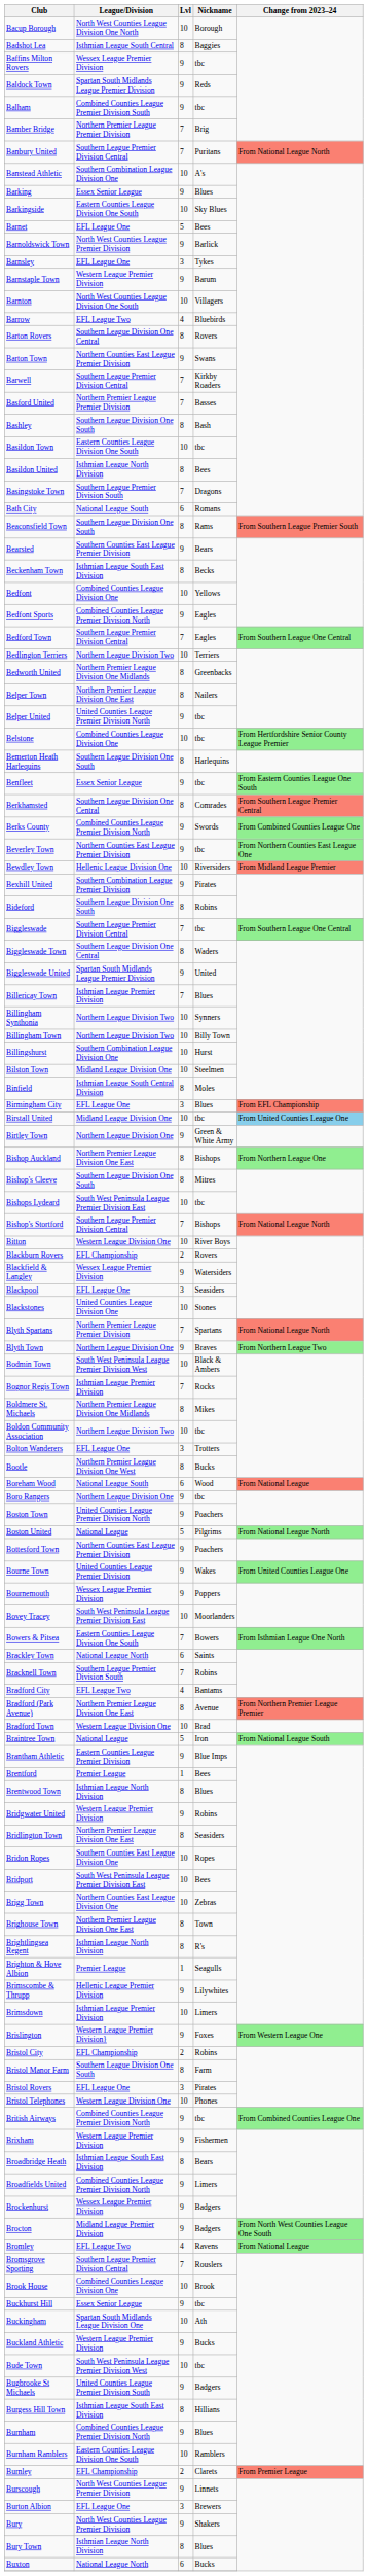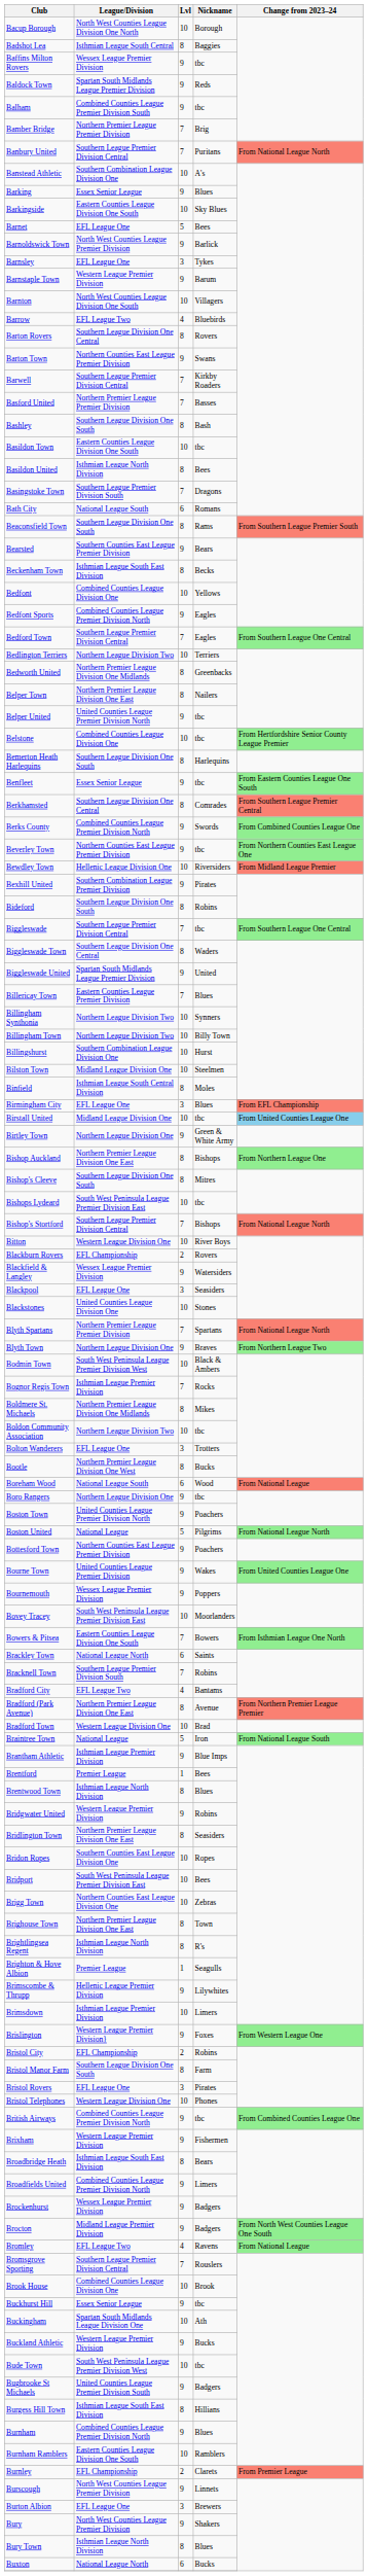 <table class="wikitable sortable" width=100% style="font-size:85%">
 <tr>
 <th width=20%>Club</th>
 <th width=30%>League/Division</th>
 <th width=3%>Lvl</th>
 <th width=10%>Nickname</th>
 <th width=37%>Change from 2023–24</th>
 </tr>
 <tr>
 <td><a href='#'>Bacup Borough</a></td>
 <td><a href='#'>North West Counties League Division One North</a></td>
 <td>10</td>
 <td>Borough</td>
 </tr>
 <tr>
 <td><a href='#'>Badshot Lea</a></td>
 <td><a href='#'>Isthmian League South Central</a></td>
 <td>8</td>
 <td>Baggies</td>
 </tr>
 <tr>
 <td><a href='#'>Baffins Milton Rovers</a></td>
 <td><a href='#'>Wessex League Premier Division</a></td>
 <td>9</td>
 <td>tbc</td>
 </tr>
 <tr>
 <td><a href='#'>Baldock Town</a></td>
 <td><a href='#'>Spartan South Midlands League Premier Division</a></td>
 <td>9</td>
 <td>Reds</td>
 </tr>
 <tr>
 <td><a href='#'>Balham</a></td>
 <td><a href='#'>Combined Counties League Premier Division South</a></td>
 <td>9</td>
 <td>tbc</td>
 </tr>
 <tr>
 <td><a href='#'>Bamber Bridge</a></td>
 <td><a href='#'>Northern Premier League Premier Division</a></td>
 <td>7</td>
 <td>Brig</td>
 </tr>
 <tr>
 <td><a href='#'>Banbury United</a></td>
 <td><a href='#'>Southern League Premier Division Central</a></td>
 <td>7</td>
 <td>Puritans</td>
 <td style="background:salmon">From National League North</td>
 </tr>
 <tr>
 <td><a href='#'>Banstead Athletic</a></td>
 <td><a href='#'>Southern Combination League Division One</a></td>
 <td>10</td>
 <td>A's</td>
 </tr>
 <tr>
 <td><a href='#'>Barking</a></td>
 <td><a href='#'>Essex Senior League</a></td>
 <td>9</td>
 <td>Blues</td>
 </tr>
 <tr>
 <td><a href='#'>Barkingside</a></td>
 <td><a href='#'>Eastern Counties League Division One South</a></td>
 <td>10</td>
 <td>Sky Blues</td>
 </tr>
 <tr>
 <td><a href='#'>Barnet</a></td>
 <td><a href='#'>EFL League One</a></td>
 <td>5</td>
 <td>Bees</td>
 </tr>
 <tr>
 <td><a href='#'>Barnoldswick Town</a></td>
 <td><a href='#'>North West Counties League Premier Division</a></td>
 <td>9</td>
 <td>Barlick</td>
 </tr>
 <tr>
 <td><a href='#'>Barnsley</a></td>
 <td><a href='#'>EFL League One</a></td>
 <td>3</td>
 <td>Tykes</td>
 </tr>
 <tr>
 <td><a href='#'>Barnstaple Town</a></td>
 <td><a href='#'>Western League Premier Division</a></td>
 <td>9</td>
 <td>Barum</td>
 </tr>
 <tr>
 <td><a href='#'>Barnton</a></td>
 <td><a href='#'>North West Counties League Division One South</a></td>
 <td>10</td>
 <td>Villagers</td>
 </tr>
 <tr>
 <td><a href='#'>Barrow</a></td>
 <td><a href='#'>EFL League Two</a></td>
 <td>4</td>
 <td>Bluebirds</td>
 </tr>
 <tr>
 <td><a href='#'>Barton Rovers</a></td>
 <td><a href='#'>Southern League Division One Central</a></td>
 <td>8</td>
 <td>Rovers</td>
 </tr>
 <tr>
 <td><a href='#'>Barton Town</a></td>
 <td><a href='#'>Northern Counties East League Premier Division</a></td>
 <td>9</td>
 <td>Swans</td>
 </tr>
 <tr>
 <td><a href='#'>Barwell</a></td>
 <td><a href='#'>Southern League Premier Division Central</a></td>
 <td>7</td>
 <td>Kirkby Roaders</td>
 </tr>
 <tr>
 <td><a href='#'>Basford United</a></td>
 <td><a href='#'>Northern Premier League Premier Division</a></td>
 <td>7</td>
 <td>Basses</td>
 </tr>
 <tr>
 <td><a href='#'>Bashley</a></td>
 <td><a href='#'>Southern League Division One South</a></td>
 <td>8</td>
 <td>Bash</td>
 </tr>
 <tr>
 <td><a href='#'>Basildon Town</a></td>
 <td><a href='#'>Eastern Counties League Division One South</a></td>
 <td>10</td>
 <td>tbc</td>
 </tr>
 <tr>
 <td><a href='#'>Basildon United</a></td>
 <td><a href='#'>Isthmian League North Division</a></td>
 <td>8</td>
 <td>Bees</td>
 </tr>
 <tr>
 <td><a href='#'>Basingstoke Town</a></td>
 <td><a href='#'>Southern League Premier Division South</a></td>
 <td>7</td>
 <td>Dragons</td>
 </tr>
 <tr>
 <td><a href='#'>Bath City</a></td>
 <td><a href='#'>National League South</a></td>
 <td>6</td>
 <td>Romans</td>
 </tr>
 <tr>
 <td><a href='#'>Beaconsfield Town</a></td>
 <td><a href='#'>Southern League Division One South</a></td>
 <td>8</td>
 <td>Rams</td>
 <td style="background:salmon">From Southern League Premier South</td>
 </tr>
 <tr>
 <td><a href='#'>Bearsted</a></td>
 <td><a href='#'>Southern Counties East League Premier Division</a></td>
 <td>9</td>
 <td>Bears</td>
 </tr>
 <tr>
 <td><a href='#'>Beckenham Town</a></td>
 <td><a href='#'>Isthmian League South East Division</a></td>
 <td>8</td>
 <td>Becks</td>
 </tr>
 <tr>
 <td><a href='#'>Bedfont</a></td>
 <td><a href='#'>Combined Counties League Division One</a></td>
 <td>10</td>
 <td>Yellows</td>
 </tr>
 <tr>
 <td><a href='#'>Bedfont Sports</a></td>
 <td><a href='#'>Combined Counties League Premier Division North</a></td>
 <td>9</td>
 <td>Eagles</td>
 </tr>
 <tr>
 <td><a href='#'>Bedford Town</a></td>
 <td><a href='#'>Southern League Premier Division Central</a></td>
 <td>7</td>
 <td>Eagles</td>
 <td style="background:lightgreen">From Southern League One Central</td>
 </tr>
 <tr>
 <td><a href='#'>Bedlington Terriers</a></td>
 <td><a href='#'>Northern League Division Two</a></td>
 <td>10</td>
 <td>Terriers</td>
 </tr>
 <tr>
 <td><a href='#'>Bedworth United</a></td>
 <td><a href='#'>Northern Premier League Division One Midlands</a></td>
 <td>8</td>
 <td>Greenbacks</td>
 </tr>
 <tr>
 <td><a href='#'>Belper Town</a></td>
 <td><a href='#'>Northern Premier League Division One East</a></td>
 <td>8</td>
 <td>Nailers</td>
 </tr>
 <tr>
 <td><a href='#'>Belper United</a></td>
 <td><a href='#'>United Counties League Premier Division North</a></td>
 <td>9</td>
 <td>tbc</td>
 </tr>
 <tr>
 <td><a href='#'>Belstone</a></td>
 <td><a href='#'>Combined Counties League Division One</a></td>
 <td>10</td>
 <td>tbc</td>
 <td style="background:lightgreen">From Hertfordshire Senior County League Premier</td>
 </tr>
 <tr>
 <td><a href='#'>Bemerton Heath Harlequins</a></td>
 <td><a href='#'>Southern League Division One South</a></td>
 <td>8</td>
 <td>Harlequins</td>
 </tr>
 <tr>
 <td><a href='#'>Benfleet</a></td>
 <td><a href='#'>Essex Senior League</a></td>
 <td>9</td>
 <td>tbc</td>
 <td style="background:lightgreen">From Eastern Counties League One South</td>
 </tr>
 <tr>
 <td><a href='#'>Berkhamsted</a></td>
 <td><a href='#'>Southern League Division One Central</a></td>
 <td>8</td>
 <td>Comrades</td>
 <td style="background:salmon">From Southern League Premier Central</td>
 </tr>
 <tr>
 <td><a href='#'>Berks County</a></td>
 <td><a href='#'>Combined Counties League Premier Division North</a></td>
 <td>9</td>
 <td>Swords</td>
 <td style="background:lightgreen">From Combined Counties League One</td>
 </tr>
 <tr>
 <td><a href='#'>Beverley Town</a></td>
 <td><a href='#'>Northern Counties East League Premier Division</a></td>
 <td>9</td>
 <td>tbc</td>
 <td style="background:lightgreen">From Northern Counties East League One</td>
 </tr>
 <tr>
 <td><a href='#'>Bewdley Town</a></td>
 <td><a href='#'>Hellenic League Division One</a></td>
 <td>10</td>
 <td>Riversiders</td>
 <td style="background:salmon">From Midland League Premier</td>
 </tr>
 <tr>
 <td><a href='#'>Bexhill United</a></td>
 <td><a href='#'>Southern Combination League Premier Division</a></td>
 <td>9</td>
 <td>Pirates</td>
 </tr>
 <tr>
 <td><a href='#'>Bideford</a></td>
 <td><a href='#'>Southern League Division One South</a></td>
 <td>8</td>
 <td>Robins</td>
 </tr>
 <tr>
 <td><a href='#'>Biggleswade</a></td>
 <td><a href='#'>Southern League Premier Division Central</a></td>
 <td>7</td>
 <td>tbc</td>
 <td style="background:lightgreen">From Southern League One Central</td>
 </tr>
 <tr>
 <td><a href='#'>Biggleswade Town</a></td>
 <td><a href='#'>Southern League Division One Central</a></td>
 <td>8</td>
 <td>Waders</td>
 </tr>
 <tr>
 <td><a href='#'>Biggleswade United</a></td>
 <td><a href='#'>Spartan South Midlands League Premier Division</a></td>
 <td>9</td>
 <td>United</td>
 </tr>
 <tr>
 <td><a href='#'>Billericay Town</a></td>
-<td><a href='#'>Isthmian League Premier Division</a></td>
+<td><a href='#'>Eastern Counties League Premier Division</a></td>
 <td>7</td>
 <td>Blues</td>
 </tr>
 <tr>
 <td><a href='#'>Billingham Synthonia</a></td>
 <td><a href='#'>Northern League Division Two</a></td>
 <td>10</td>
 <td>Synners</td>
 </tr>
 <tr>
 <td><a href='#'>Billingham Town</a></td>
 <td><a href='#'>Northern League Division Two</a></td>
 <td>10</td>
 <td>Billy Town</td>
 </tr>
 <tr>
 <td><a href='#'>Billingshurst</a></td>
 <td><a href='#'>Southern Combination League Division One</a></td>
 <td>10</td>
 <td>Hurst</td>
 </tr>
 <tr>
 <td><a href='#'>Bilston Town</a></td>
 <td><a href='#'>Midland League Division One</a></td>
 <td>10</td>
 <td>Steelmen</td>
 </tr>
 <tr>
 <td><a href='#'>Binfield</a></td>
 <td><a href='#'>Isthmian League South Central Division</a></td>
 <td>8</td>
 <td>Moles</td>
 </tr>
 <tr>
 <td><a href='#'>Birmingham City</a></td>
 <td><a href='#'>EFL League One</a></td>
 <td>3</td>
 <td>Blues</td>
 <td style="background:salmon">From EFL Championship</td>
 </tr>
 <tr>
 <td><a href='#'>Birstall United</a></td>
 <td><a href='#'>Midland League Division One</a></td>
 <td>10</td>
 <td>tbc</td>
 <td style="background:skyblue">From United Counties League One</td>
 </tr>
 <tr>
 <td><a href='#'>Birtley Town</a></td>
 <td><a href='#'>Northern League Division One</a></td>
 <td>9</td>
 <td>Green & White Army</td>
 </tr>
 <tr>
 <td><a href='#'>Bishop Auckland</a></td>
 <td><a href='#'>Northern Premier League Division One East</a></td>
 <td>8</td>
 <td>Bishops</td>
 <td style="background:lightgreen">From Northern League One</td>
 </tr>
 <tr>
 <td><a href='#'>Bishop's Cleeve</a></td>
 <td><a href='#'>Southern League Division One South</a></td>
 <td>8</td>
 <td>Mitres</td>
 </tr>
 <tr>
 <td><a href='#'>Bishops Lydeard</a></td>
 <td><a href='#'>South West Peninsula League Premier Division East</a></td>
 <td>10</td>
 <td>tbc</td>
 </tr>
 <tr>
 <td><a href='#'>Bishop's Stortford</a></td>
 <td><a href='#'>Southern League Premier Division Central</a></td>
 <td>7</td>
 <td>Bishops</td>
 <td style="background:salmon">From National League North</td>
 </tr>
 <tr>
 <td><a href='#'>Bitton</a></td>
 <td><a href='#'>Western League Division One</a></td>
 <td>10</td>
 <td>River Boys</td>
 </tr>
 <tr>
 <td><a href='#'>Blackburn Rovers</a></td>
 <td><a href='#'>EFL Championship</a></td>
 <td>2</td>
 <td>Rovers</td>
 </tr>
 <tr>
 <td><a href='#'>Blackfield & Langley</a></td>
 <td><a href='#'>Wessex League Premier Division</a></td>
 <td>9</td>
 <td>Watersiders</td>
 </tr>
 <tr>
 <td><a href='#'>Blackpool</a></td>
 <td><a href='#'>EFL League One</a></td>
 <td>3</td>
 <td>Seasiders</td>
 </tr>
 <tr>
 <td><a href='#'>Blackstones</a></td>
 <td><a href='#'>United Counties League Division One</a></td>
 <td>10</td>
 <td>Stones</td>
 </tr>
 <tr>
 <td><a href='#'>Blyth Spartans</a></td>
 <td><a href='#'>Northern Premier League Premier Division</a></td>
 <td>7</td>
 <td>Spartans</td>
 <td style="background:salmon">From National League North</td>
 </tr>
 <tr>
 <td><a href='#'>Blyth Town</a></td>
 <td><a href='#'>Northern League Division One</a></td>
 <td>9</td>
 <td>Braves</td>
 <td style="background:lightgreen">From Northern League Two</td>
 </tr>
 <tr>
 <td><a href='#'>Bodmin Town</a></td>
 <td><a href='#'>South West Peninsula League Premier Division West</a></td>
 <td>10</td>
 <td>Black & Ambers</td>
 </tr>
 <tr>
 <td><a href='#'>Bognor Regis Town</a></td>
 <td><a href='#'>Isthmian League Premier Division</a></td>
 <td>7</td>
 <td>Rocks</td>
 </tr>
 <tr>
 <td><a href='#'>Boldmere St. Michaels</a></td>
 <td><a href='#'>Northern Premier League Division One Midlands</a></td>
 <td>8</td>
 <td>Mikes</td>
 </tr>
 <tr>
 <td><a href='#'>Boldon Community Association</a></td>
 <td><a href='#'>Northern League Division Two</a></td>
 <td>10</td>
 <td>tbc</td>
 </tr>
 <tr>
 <td><a href='#'>Bolton Wanderers</a></td>
 <td><a href='#'>EFL League One</a></td>
 <td>3</td>
 <td>Trotters</td>
 </tr>
 <tr>
 <td><a href='#'>Bootle</a></td>
 <td><a href='#'>Northern Premier League Division One West</a></td>
 <td>8</td>
 <td>Bucks</td>
 </tr>
 <tr>
 <td><a href='#'>Boreham Wood</a></td>
 <td><a href='#'>National League South</a></td>
 <td>6</td>
 <td>Wood</td>
 <td style="background:salmon">From National League</td>
 </tr>
 <tr>
 <td><a href='#'>Boro Rangers</a></td>
 <td><a href='#'>Northern League Division One</a></td>
 <td>9</td>
 <td>tbc</td>
 </tr>
 <tr>
 <td><a href='#'>Boston Town</a></td>
 <td><a href='#'>United Counties League Premier Division North</a></td>
 <td>9</td>
 <td>Poachers</td>
 </tr>
 <tr>
 <td><a href='#'>Boston United</a></td>
 <td><a href='#'>National League</a></td>
 <td>5</td>
 <td>Pilgrims</td>
 <td style="background:lightgreen">From National League North</td>
 </tr>
 <tr>
 <td><a href='#'>Bottesford Town</a></td>
 <td><a href='#'>Northern Counties East League Premier Division</a></td>
 <td>9</td>
 <td>Poachers</td>
 </tr>
 <tr>
 <td><a href='#'>Bourne Town</a></td>
 <td><a href='#'>United Counties League Premier Division</a></td>
 <td>9</td>
 <td>Wakes</td>
 <td style="background:lightgreen">From United Counties League One</td>
 </tr>
 <tr>
 <td><a href='#'>Bournemouth</a></td>
 <td><a href='#'>Wessex League Premier Division</a></td>
 <td>9</td>
 <td>Poppers</td>
 </tr>
 <tr>
 <td><a href='#'>Bovey Tracey</a></td>
 <td><a href='#'>South West Peninsula League Premier Division East</a></td>
 <td>10</td>
 <td>Moorlanders</td>
 </tr>
 <tr>
 <td><a href='#'>Bowers & Pitsea</a></td>
 <td><a href='#'>Eastern Counties League Division One South</a></td>
 <td>7</td>
 <td>Bowers</td>
 <td style="background:lightgreen">From Isthmian League One North</td>
 </tr>
 <tr>
 <td><a href='#'>Brackley Town</a></td>
 <td><a href='#'>National League North</a></td>
 <td>6</td>
 <td>Saints</td>
 </tr>
 <tr>
 <td><a href='#'>Bracknell Town</a></td>
 <td><a href='#'>Southern League Premier Division South</a></td>
 <td>7</td>
 <td>Robins</td>
 </tr>
 <tr>
 <td><a href='#'>Bradford City</a></td>
 <td><a href='#'>EFL League Two</a></td>
 <td>4</td>
 <td>Bantams</td>
 </tr>
 <tr>
 <td><a href='#'>Bradford (Park Avenue)</a></td>
 <td><a href='#'>Northern Premier League Division One East</a></td>
 <td>8</td>
 <td>Avenue</td>
 <td style="background:salmon">From Northern Premier League Premier</td>
 </tr>
 <tr>
 <td><a href='#'>Bradford Town</a></td>
 <td><a href='#'>Western League Division One</a></td>
 <td>10</td>
 <td>Brad</td>
 </tr>
 <tr>
 <td><a href='#'>Braintree Town</a></td>
 <td><a href='#'>National League</a></td>
 <td>5</td>
 <td>Iron</td>
 <td style="background:lightgreen">From National League South</td>
 </tr>
 <tr>
 <td><a href='#'>Brantham Athletic</a></td>
-<td><a href='#'>Eastern Counties League Premier Division</a></td>
+<td><a href='#'>Isthmian League Premier Division</a></td>
 <td>9</td>
 <td>Blue Imps</td>
 </tr>
 <tr>
 <td><a href='#'>Brentford</a></td>
 <td><a href='#'>Premier League</a></td>
 <td>1</td>
 <td>Bees</td>
 </tr>
 <tr>
 <td><a href='#'>Brentwood Town</a></td>
 <td><a href='#'>Isthmian League North Division</a></td>
 <td>8</td>
 <td>Blues</td>
 </tr>
 <tr>
 <td><a href='#'>Bridgwater United</a></td>
 <td><a href='#'>Western League Premier Division</a></td>
 <td>9</td>
 <td>Robins</td>
 </tr>
 <tr>
 <td><a href='#'>Bridlington Town</a></td>
 <td><a href='#'>Northern Premier League Division One East</a></td>
 <td>8</td>
 <td>Seasiders</td>
 </tr>
 <tr>
 <td><a href='#'>Bridon Ropes</a></td>
 <td><a href='#'>Southern Counties East League Division One</a></td>
 <td>10</td>
 <td>Ropes</td>
 </tr>
 <tr>
 <td><a href='#'>Bridport</a></td>
 <td><a href='#'>South West Peninsula League Premier Division East</a></td>
 <td>10</td>
 <td>Bees</td>
 </tr>
 <tr>
 <td><a href='#'>Brigg Town</a></td>
 <td><a href='#'>Northern Counties East League Division One</a></td>
 <td>10</td>
 <td>Zebras</td>
 </tr>
 <tr>
 <td><a href='#'>Brighouse Town</a></td>
 <td><a href='#'>Northern Premier League Division One East</a></td>
 <td>8</td>
 <td>Town</td>
 </tr>
 <tr>
 <td><a href='#'>Brightlingsea Regent</a></td>
 <td><a href='#'>Isthmian League North Division</a></td>
 <td>8</td>
 <td>R's</td>
 </tr>
 <tr>
 <td><a href='#'>Brighton & Hove Albion</a></td>
 <td><a href='#'>Premier League</a></td>
 <td>1</td>
 <td>Seagulls</td>
 </tr>
 <tr>
 <td><a href='#'>Brimscombe & Thrupp</a></td>
 <td><a href='#'>Hellenic League Premier Division</a></td>
 <td>9</td>
 <td>Lilywhites</td>
 </tr>
 <tr>
 <td><a href='#'>Brimsdown</a></td>
 <td><a href='#'>Isthmian League Premier Division</a></td>
 <td>10</td>
 <td>Limers</td>
 </tr>
 <tr>
 <td><a href='#'>Brislington</a></td>
 <td><a href='#'>Western League Premier Division}</a></td>
 <td>9</td>
 <td>Foxes</td>
 <td style="background:lightgreen">From Western League One</td>
 </tr>
 <tr>
 <td><a href='#'>Bristol City</a></td>
 <td><a href='#'>EFL Championship</a></td>
 <td>2</td>
 <td>Robins</td>
 </tr>
 <tr>
 <td><a href='#'>Bristol Manor Farm</a></td>
 <td><a href='#'>Southern League Division One South</a></td>
 <td>8</td>
 <td>Farm</td>
 </tr>
 <tr>
 <td><a href='#'>Bristol Rovers</a></td>
 <td><a href='#'>EFL League One</a></td>
 <td>3</td>
 <td>Pirates</td>
 </tr>
 <tr>
 <td><a href='#'>Bristol Telephones</a></td>
 <td><a href='#'>Western League Division One</a></td>
 <td>10</td>
 <td>Phones</td>
 </tr>
 <tr>
 <td><a href='#'>British Airways</a></td>
 <td><a href='#'>Combined Counties League Premier Division North</a></td>
 <td>9</td>
 <td>tbc</td>
 <td style="background:lightgreen">From Combined Counties League One</td>
 </tr>
 <tr>
 <td><a href='#'>Brixham</a></td>
 <td><a href='#'>Western League Premier Division</a></td>
 <td>9</td>
 <td>Fishermen</td>
 </tr>
 <tr>
 <td><a href='#'>Broadbridge Heath</a></td>
 <td><a href='#'>Isthmian League South East Division</a></td>
 <td>8</td>
 <td>Bears</td>
 </tr>
 <tr>
 <td><a href='#'>Broadfields United</a></td>
 <td><a href='#'>Combined Counties League Premier Division North</a></td>
 <td>9</td>
 <td>Limers</td>
 </tr>
 <tr>
 <td><a href='#'>Brockenhurst</a></td>
 <td><a href='#'>Wessex League Premier Division</a></td>
 <td>9</td>
 <td>Badgers</td>
 </tr>
 <tr>
 <td><a href='#'>Brocton</a></td>
 <td><a href='#'>Midland League Premier Division</a></td>
 <td>9</td>
 <td>Badgers</td>
 <td style="background:lightgreen">From North West Counties League One South</td>
 </tr>
 <tr>
 <td><a href='#'>Bromley</a></td>
 <td><a href='#'>EFL League Two</a></td>
 <td>4</td>
 <td>Ravens</td>
 <td style="background:lightgreen">From National League</td>
 </tr>
 <tr>
 <td><a href='#'>Bromsgrove Sporting</a></td>
 <td><a href='#'>Southern League Premier Division Central</a></td>
 <td>7</td>
 <td>Rouslers</td>
 </tr>
 <tr>
 <td><a href='#'>Brook House</a></td>
 <td><a href='#'>Combined Counties League Division One</a></td>
 <td>10</td>
 <td>Brook</td>
 </tr>
 <tr>
 <td><a href='#'>Buckhurst Hill</a></td>
 <td><a href='#'>Essex Senior League</a></td>
 <td>9</td>
 <td>tbc</td>
 </tr>
 <tr>
 <td><a href='#'>Buckingham</a></td>
 <td><a href='#'>Spartan South Midlands League Division One</a></td>
 <td>10</td>
 <td>Ath</td>
 </tr>
 <tr>
 <td><a href='#'>Buckland Athletic</a></td>
 <td><a href='#'>Western League Premier Division</a></td>
 <td>9</td>
 <td>Bucks</td>
 </tr>
 <tr>
 <td><a href='#'>Bude Town</a></td>
 <td><a href='#'>South West Peninsula League Premier Division West</a></td>
 <td>10</td>
 <td>tbc</td>
 </tr>
 <tr>
 <td><a href='#'>Bugbrooke St Michaels</a></td>
 <td><a href='#'>United Counties League Premier Division South</a></td>
 <td>9</td>
 <td>Badgers</td>
 </tr>
 <tr>
 <td><a href='#'>Burgess Hill Town</a></td>
 <td><a href='#'>Isthmian League South East Division</a></td>
 <td>8</td>
 <td>Hillians</td>
 </tr>
 <tr>
 <td><a href='#'>Burnham</a></td>
 <td><a href='#'>Combined Counties League Premier Division North</a></td>
 <td>9</td>
 <td>Blues</td>
 </tr>
 <tr>
 <td><a href='#'>Burnham Ramblers</a></td>
 <td><a href='#'>Eastern Counties League Division One South</a></td>
 <td>10</td>
 <td>Ramblers</td>
 </tr>
 <tr>
 <td><a href='#'>Burnley</a></td>
 <td><a href='#'>EFL Championship</a></td>
 <td>2</td>
 <td>Clarets</td>
 <td style="background:salmon">From Premier League</td>
 </tr>
 <tr>
 <td><a href='#'>Burscough</a></td>
 <td><a href='#'>North West Counties League Premier Division</a></td>
 <td>9</td>
 <td>Linnets</td>
 </tr>
 <tr>
 <td><a href='#'>Burton Albion</a></td>
 <td><a href='#'>EFL League One</a></td>
 <td>3</td>
 <td>Brewers</td>
 </tr>
 <tr>
 <td><a href='#'>Bury</a></td>
 <td><a href='#'>North West Counties League Premier Division</a></td>
 <td>9</td>
 <td>Shakers</td>
 </tr>
 <tr>
 <td><a href='#'>Bury Town</a></td>
 <td><a href='#'>Isthmian League North Division</a></td>
 <td>8</td>
 <td>Blues</td>
 </tr>
 <tr>
 <td><a href='#'>Buxton</a></td>
 <td><a href='#'>National League North</a></td>
 <td>6</td>
 <td>Bucks</td>
 </tr>
 <tr>
 </tr>
 </table>
